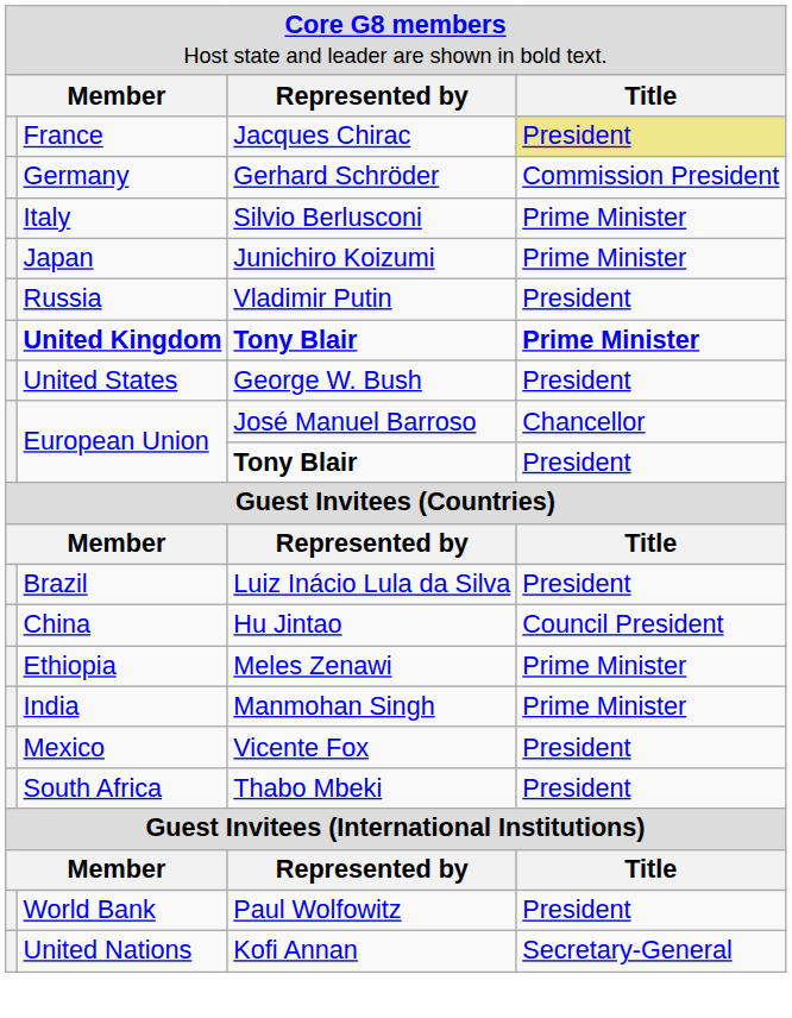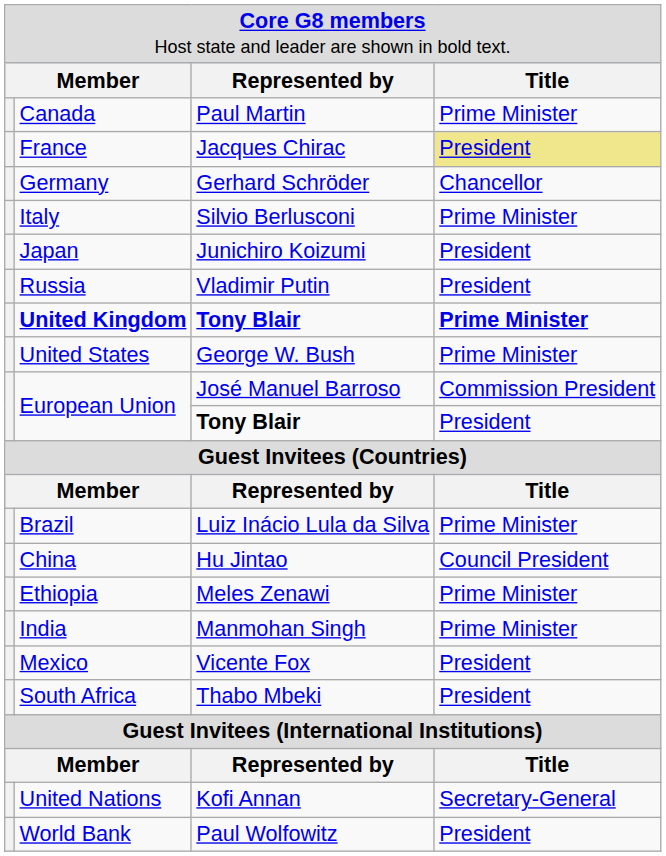 <table class="wikitable">
 <tr>
 <td colspan="4" style="text-align: center; background:Gainsboro"><strong><a href='#'>Core G8 members</a></strong><br><small>Host state and leader are shown in bold text.</small></td>
 </tr>
 <tr style="background:LightSteelBlue; text-align:center;">
 <th colspan=2>Member</th>
 <th>Represented by</th>
 <th>Title</th>
 </tr>
 <tr>
 <th></th>
+<td><a href='#'>Canada</a></td>
+<td><a href='#'>Paul Martin</a></td>
+<td><a href='#'>Prime Minister</a></td>
+</tr>
+<tr>
+<th></th>
 <td><a href='#'>France</a></td>
 <td><a href='#'>Jacques Chirac</a></td>
 <td style="background: khaki;"><a href='#'>President</a></td>
 </tr>
 <tr>
 <th></th>
 <td><a href='#'>Germany</a></td>
 <td><a href='#'>Gerhard Schröder</a></td>
-<td><a href='#'>Commission President</a></td>
+<td><a href='#'>Chancellor</a></td>
 </tr>
 <tr>
 <th></th>
 <td><a href='#'>Italy</a></td>
 <td><a href='#'>Silvio Berlusconi</a></td>
 <td><a href='#'>Prime Minister</a></td>
 </tr>
 <tr>
 <th></th>
 <td><a href='#'>Japan</a></td>
 <td><a href='#'>Junichiro Koizumi</a></td>
-<td><a href='#'>Prime Minister</a></td>
+<td><a href='#'>President</a></td>
 </tr>
 <tr>
 <th></th>
 <td><a href='#'>Russia</a></td>
 <td><a href='#'>Vladimir Putin</a></td>
 <td><a href='#'>President</a></td>
 </tr>
 <tr>
 <th></th>
 <td><strong><a href='#'>United Kingdom</a></strong></td>
 <td><strong><a href='#'>Tony Blair</a></strong></td>
 <td><strong><a href='#'>Prime Minister</a></strong></td>
 </tr>
 <tr>
 <th></th>
 <td><a href='#'>United States</a></td>
 <td><a href='#'>George W. Bush</a></td>
-<td><a href='#'>President</a></td>
+<td><a href='#'>Prime Minister</a></td>
 </tr>
 <tr>
 <th rowspan="2"></th>
 <td rowspan="2"><a href='#'>European Union</a></td>
 <td><a href='#'>José Manuel Barroso</a></td>
-<td><a href='#'>Chancellor</a></td>
+<td><a href='#'>Commission President</a></td>
 </tr>
 <tr>
 <td><strong>Tony Blair</strong></td>
 <td><a href='#'>President</a></td>
 </tr>
 <tr>
 <td colspan="4" style="text-align: center; background:Gainsboro"><strong>Guest Invitees (Countries)</strong><br></td>
 </tr>
 <tr style="background:LightSteelBlue; text-align:center;">
 <th colspan=2>Member</th>
 <th>Represented by</th>
 <th>Title</th>
 </tr>
 <tr>
 <th></th>
 <td><a href='#'>Brazil</a></td>
 <td><a href='#'>Luiz Inácio Lula da Silva</a></td>
-<td><a href='#'>President</a></td>
+<td><a href='#'>Prime Minister</a></td>
 </tr>
 <tr>
 <th></th>
 <td><a href='#'>China</a></td>
 <td><a href='#'>Hu Jintao</a></td>
 <td><a href='#'>Council President</a></td>
 </tr>
 <tr>
 <th></th>
 <td><a href='#'>Ethiopia</a></td>
 <td><a href='#'>Meles Zenawi</a></td>
 <td><a href='#'>Prime Minister</a></td>
 </tr>
 <tr>
 <th></th>
 <td><a href='#'>India</a></td>
 <td><a href='#'>Manmohan Singh</a></td>
 <td><a href='#'>Prime Minister</a></td>
 </tr>
 <tr>
 <th></th>
 <td><a href='#'>Mexico</a></td>
 <td><a href='#'>Vicente Fox</a></td>
 <td><a href='#'>President</a></td>
 </tr>
 <tr>
 <th></th>
 <td><a href='#'>South Africa</a></td>
 <td><a href='#'>Thabo Mbeki</a></td>
 <td><a href='#'>President</a></td>
 </tr>
 <tr>
 <td colspan="4" style="text-align: center; background:Gainsboro"><strong>Guest Invitees (International Institutions)</strong><br></td>
 </tr>
 <tr style="background:LightSteelBlue; text-align:center;">
 <th colspan=2>Member</th>
 <th>Represented by</th>
 <th>Title</th>
 </tr>
 <tr>
 <th></th>
+<td><a href='#'>United Nations</a></td>
+<td><a href='#'>Kofi Annan</a></td>
+<td><a href='#'>Secretary-General</a></td>
+</tr>
+<tr>
+<th></th>
 <td><a href='#'>World Bank</a></td>
 <td><a href='#'>Paul Wolfowitz</a></td>
 <td><a href='#'>President</a></td>
 </tr>
-<tr>
-<th></th>
-<td><a href='#'>United Nations</a></td>
-<td><a href='#'>Kofi Annan</a></td>
-<td><a href='#'>Secretary-General</a></td>
-</tr>
 </table>
